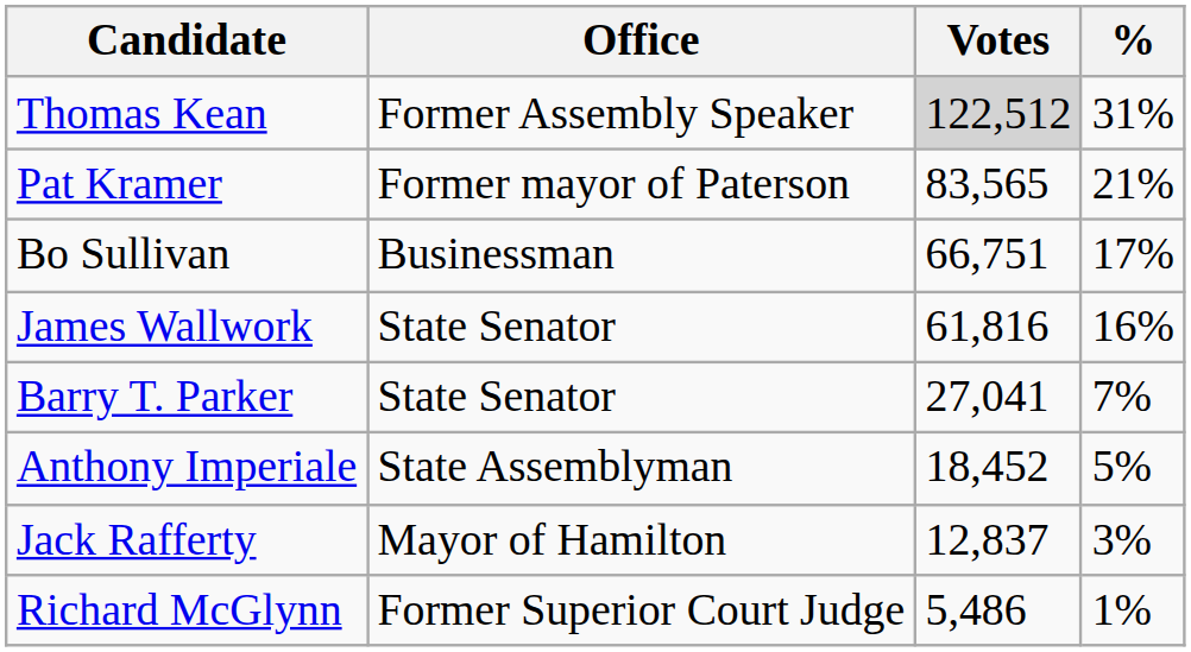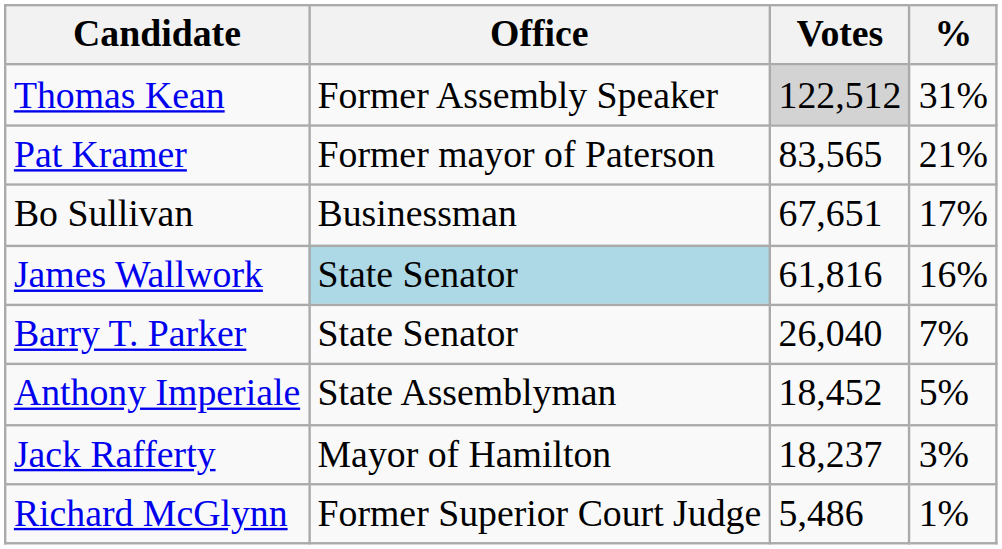 <table class="wikitable">
 <tr>
 <th>Candidate</th>
 <th>Office</th>
 <th>Votes</th>
 <th>%</th>
 </tr>
 <tr>
 <td><a href='#'>Thomas Kean</a></td>
 <td>Former Assembly Speaker</td>
 <td style="background: lightgrey;">122,512</td>
 <td>31%</td>
 </tr>
 <tr>
 <td><a href='#'>Pat Kramer</a></td>
 <td>Former mayor of Paterson</td>
 <td>83,565</td>
 <td>21%</td>
 </tr>
 <tr>
 <td>Bo Sullivan</td>
 <td>Businessman</td>
-<td>66,751</td>
+<td>67,651</td>
 <td>17%</td>
 </tr>
 <tr>
 <td><a href='#'>James Wallwork</a></td>
-<td>State Senator</td>
+<td style="background: lightblue;">State Senator</td>
 <td>61,816</td>
 <td>16%</td>
 </tr>
 <tr>
 <td><a href='#'>Barry T. Parker</a></td>
 <td>State Senator</td>
-<td>27,041</td>
+<td>26,040</td>
 <td>7%</td>
 </tr>
 <tr>
 <td><a href='#'>Anthony Imperiale</a></td>
 <td>State Assemblyman</td>
 <td>18,452</td>
 <td>5%</td>
 </tr>
 <tr>
 <td><a href='#'>Jack Rafferty</a></td>
 <td>Mayor of Hamilton</td>
-<td>12,837</td>
+<td>18,237</td>
 <td>3%</td>
 </tr>
 <tr>
 <td><a href='#'>Richard McGlynn</a></td>
 <td>Former Superior Court Judge</td>
 <td>5,486</td>
 <td>1%</td>
 </tr>
 </table>
